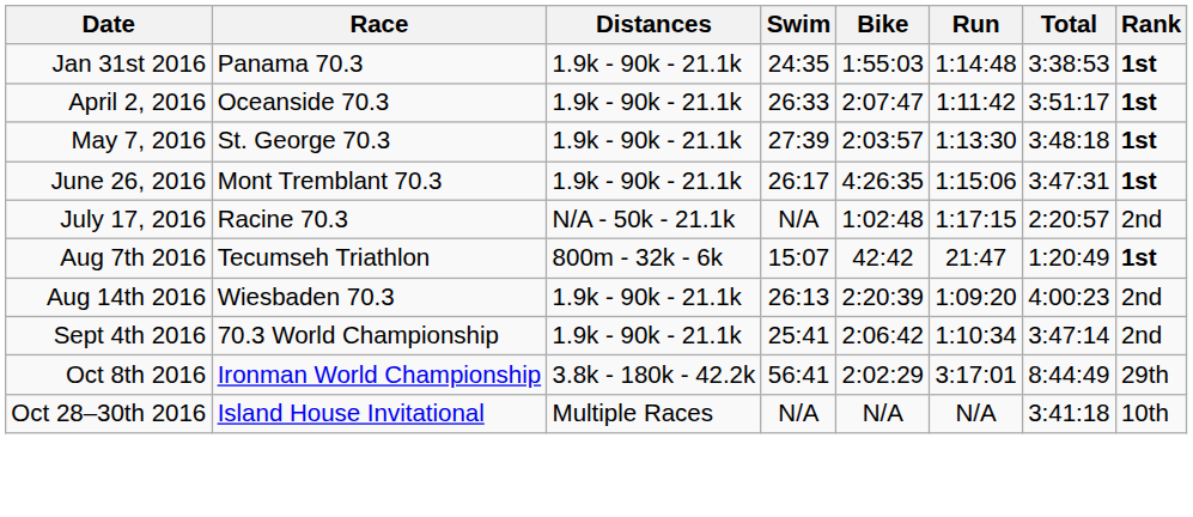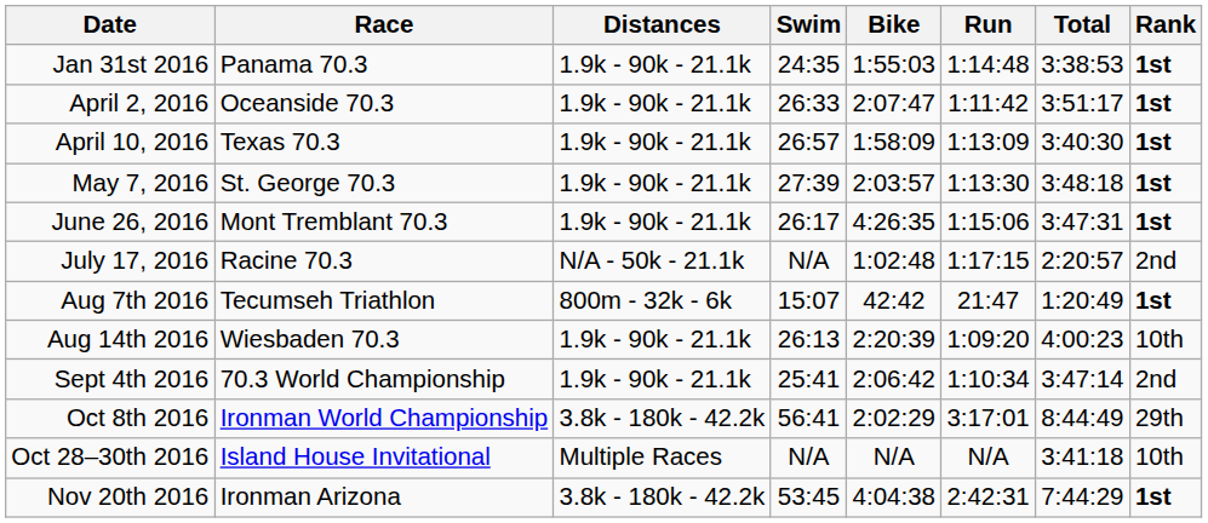 <table class="wikitable sortable">
 <tr>
 <th>Date</th>
 <th>Race</th>
 <th>Distances</th>
 <th>Swim</th>
 <th>Bike</th>
 <th>Run</th>
 <th>Total</th>
 <th>Rank</th>
 </tr>
 <tr>
 <td style="text-align:right">Jan 31st 2016</td>
 <td>Panama 70.3</td>
 <td>1.9k - 90k - 21.1k</td>
 <td style="text-align:center">24:35</td>
 <td style="text-align:center">1:55:03</td>
 <td style="text-align:center">1:14:48</td>
 <td style="text-align:center">3:38:53</td>
 <td><strong>1st</strong></td>
 </tr>
 <tr>
 <td style="text-align:right">April 2, 2016</td>
 <td>Oceanside 70.3</td>
 <td>1.9k - 90k - 21.1k</td>
 <td style="text-align:center">26:33</td>
 <td style="text-align:center">2:07:47</td>
 <td style="text-align:center">1:11:42</td>
 <td style="text-align:center">3:51:17</td>
+<td><strong>1st</strong></td>
+</tr>
+<tr>
+<td style="text-align:right">April 10, 2016</td>
+<td>Texas 70.3</td>
+<td>1.9k - 90k - 21.1k</td>
+<td style="text-align:center">26:57</td>
+<td style="text-align:center">1:58:09</td>
+<td style="text-align:center">1:13:09</td>
+<td style="text-align:center">3:40:30</td>
 <td><strong>1st</strong></td>
 </tr>
 <tr>
 <td style="text-align:right">May 7, 2016</td>
 <td>St. George 70.3</td>
 <td>1.9k - 90k - 21.1k</td>
 <td style="text-align:center">27:39</td>
 <td style="text-align:center">2:03:57</td>
 <td style="text-align:center">1:13:30</td>
 <td style="text-align:center">3:48:18</td>
 <td><strong>1st</strong></td>
 </tr>
 <tr>
 <td style="text-align:right">June 26, 2016</td>
 <td>Mont Tremblant 70.3</td>
 <td>1.9k - 90k - 21.1k</td>
 <td style="text-align:center">26:17</td>
 <td style="text-align:center">4:26:35</td>
 <td style="text-align:center">1:15:06</td>
 <td style="text-align:center">3:47:31</td>
 <td><strong>1st</strong></td>
 </tr>
 <tr>
 <td style="text-align:right">July 17, 2016</td>
 <td>Racine 70.3</td>
 <td>N/A - 50k - 21.1k</td>
 <td style="text-align:center">N/A</td>
 <td style="text-align:center">1:02:48</td>
 <td style="text-align:center">1:17:15</td>
 <td style="text-align:center">2:20:57</td>
 <td>2nd</td>
 </tr>
 <tr>
 <td style="text-align:right">Aug 7th 2016</td>
 <td>Tecumseh Triathlon</td>
 <td>800m - 32k - 6k</td>
 <td style="text-align:center">15:07</td>
 <td style="text-align:center">42:42</td>
 <td style="text-align:center">21:47</td>
 <td style="text-align:center">1:20:49</td>
 <td><strong>1st</strong></td>
 </tr>
 <tr>
 <td style="text-align:right">Aug 14th 2016</td>
 <td>Wiesbaden 70.3</td>
 <td>1.9k - 90k - 21.1k</td>
 <td style="text-align:center">26:13</td>
 <td style="text-align:center">2:20:39</td>
 <td style="text-align:center">1:09:20</td>
 <td style="text-align:center">4:00:23</td>
-<td>2nd</td>
+<td>10th</td>
 </tr>
 <tr>
 <td style="text-align:right">Sept 4th 2016</td>
 <td>70.3 World Championship</td>
 <td>1.9k - 90k - 21.1k</td>
 <td style="text-align:center">25:41</td>
 <td style="text-align:center">2:06:42</td>
 <td style="text-align:center">1:10:34</td>
 <td style="text-align:center">3:47:14</td>
 <td>2nd</td>
 </tr>
 <tr>
 <td style="text-align:right">Oct 8th 2016</td>
 <td><a href='#'>Ironman World Championship</a></td>
 <td>3.8k - 180k - 42.2k</td>
 <td style="text-align:center">56:41</td>
 <td style="text-align:center">2:02:29</td>
 <td style="text-align:center">3:17:01</td>
 <td style="text-align:center">8:44:49</td>
 <td>29th</td>
 </tr>
 <tr>
 <td style="text-align:right">Oct 28–30th 2016</td>
 <td><a href='#'>Island House Invitational</a></td>
 <td>Multiple Races</td>
 <td style="text-align:center">N/A</td>
 <td style="text-align:center">N/A</td>
 <td style="text-align:center">N/A</td>
 <td style="text-align:center">3:41:18</td>
 <td>10th</td>
 </tr>
+<tr>
+<td style="text-align:right">Nov 20th 2016</td>
+<td>Ironman Arizona</td>
+<td>3.8k - 180k - 42.2k</td>
+<td style="text-align:center">53:45</td>
+<td style="text-align:center">4:04:38</td>
+<td style="text-align:center">2:42:31</td>
+<td style="text-align:center">7:44:29</td>
+<td><strong>1st</strong></td>
+</tr>
 </table>
